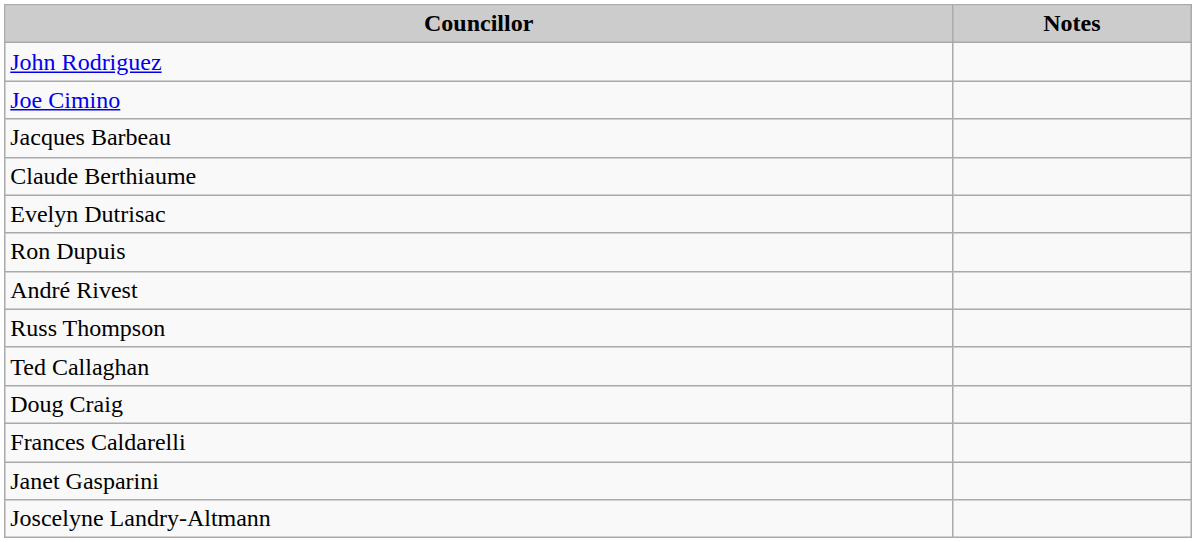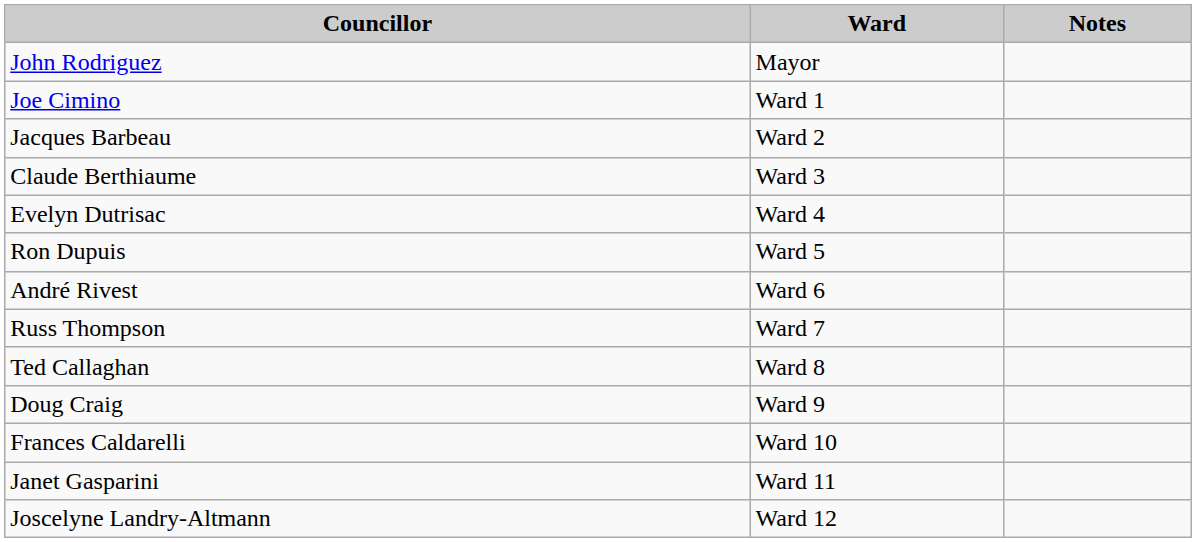 <table class="wikitable" width=50%>
 <tr>
 <th style="background:#cccccc;"><strong>Councillor</strong></th>
+<th style="background:#cccccc;"><strong>Ward</strong></th>
 <th style="background:#cccccc;"><strong>Notes</strong></th>
 </tr>
 <tr>
 <td><a href='#'>John Rodriguez</a></td>
+<td>Mayor</td>
 <td></td>
 </tr>
 <tr>
 <td><a href='#'>Joe Cimino</a></td>
+<td>Ward 1</td>
 <td></td>
 </tr>
 <tr>
 <td>Jacques Barbeau</td>
+<td>Ward 2</td>
 <td></td>
 </tr>
 <tr>
 <td>Claude Berthiaume</td>
+<td>Ward 3</td>
 <td></td>
 </tr>
 <tr>
 <td>Evelyn Dutrisac</td>
+<td>Ward 4</td>
 <td></td>
 </tr>
 <tr>
 <td>Ron Dupuis</td>
+<td>Ward 5</td>
 <td></td>
 </tr>
 <tr>
 <td>André Rivest</td>
+<td>Ward 6</td>
 <td></td>
 </tr>
 <tr>
 <td>Russ Thompson</td>
+<td>Ward 7</td>
 <td></td>
 </tr>
 <tr>
 <td>Ted Callaghan</td>
+<td>Ward 8</td>
 <td></td>
 </tr>
 <tr>
 <td>Doug Craig</td>
+<td>Ward 9</td>
 <td></td>
 </tr>
 <tr>
 <td>Frances Caldarelli</td>
+<td>Ward 10</td>
 <td></td>
 </tr>
 <tr>
 <td>Janet Gasparini</td>
+<td>Ward 11</td>
 <td></td>
 </tr>
 <tr>
 <td>Joscelyne Landry-Altmann</td>
+<td>Ward 12</td>
 <td></td>
 </tr>
 </table>
